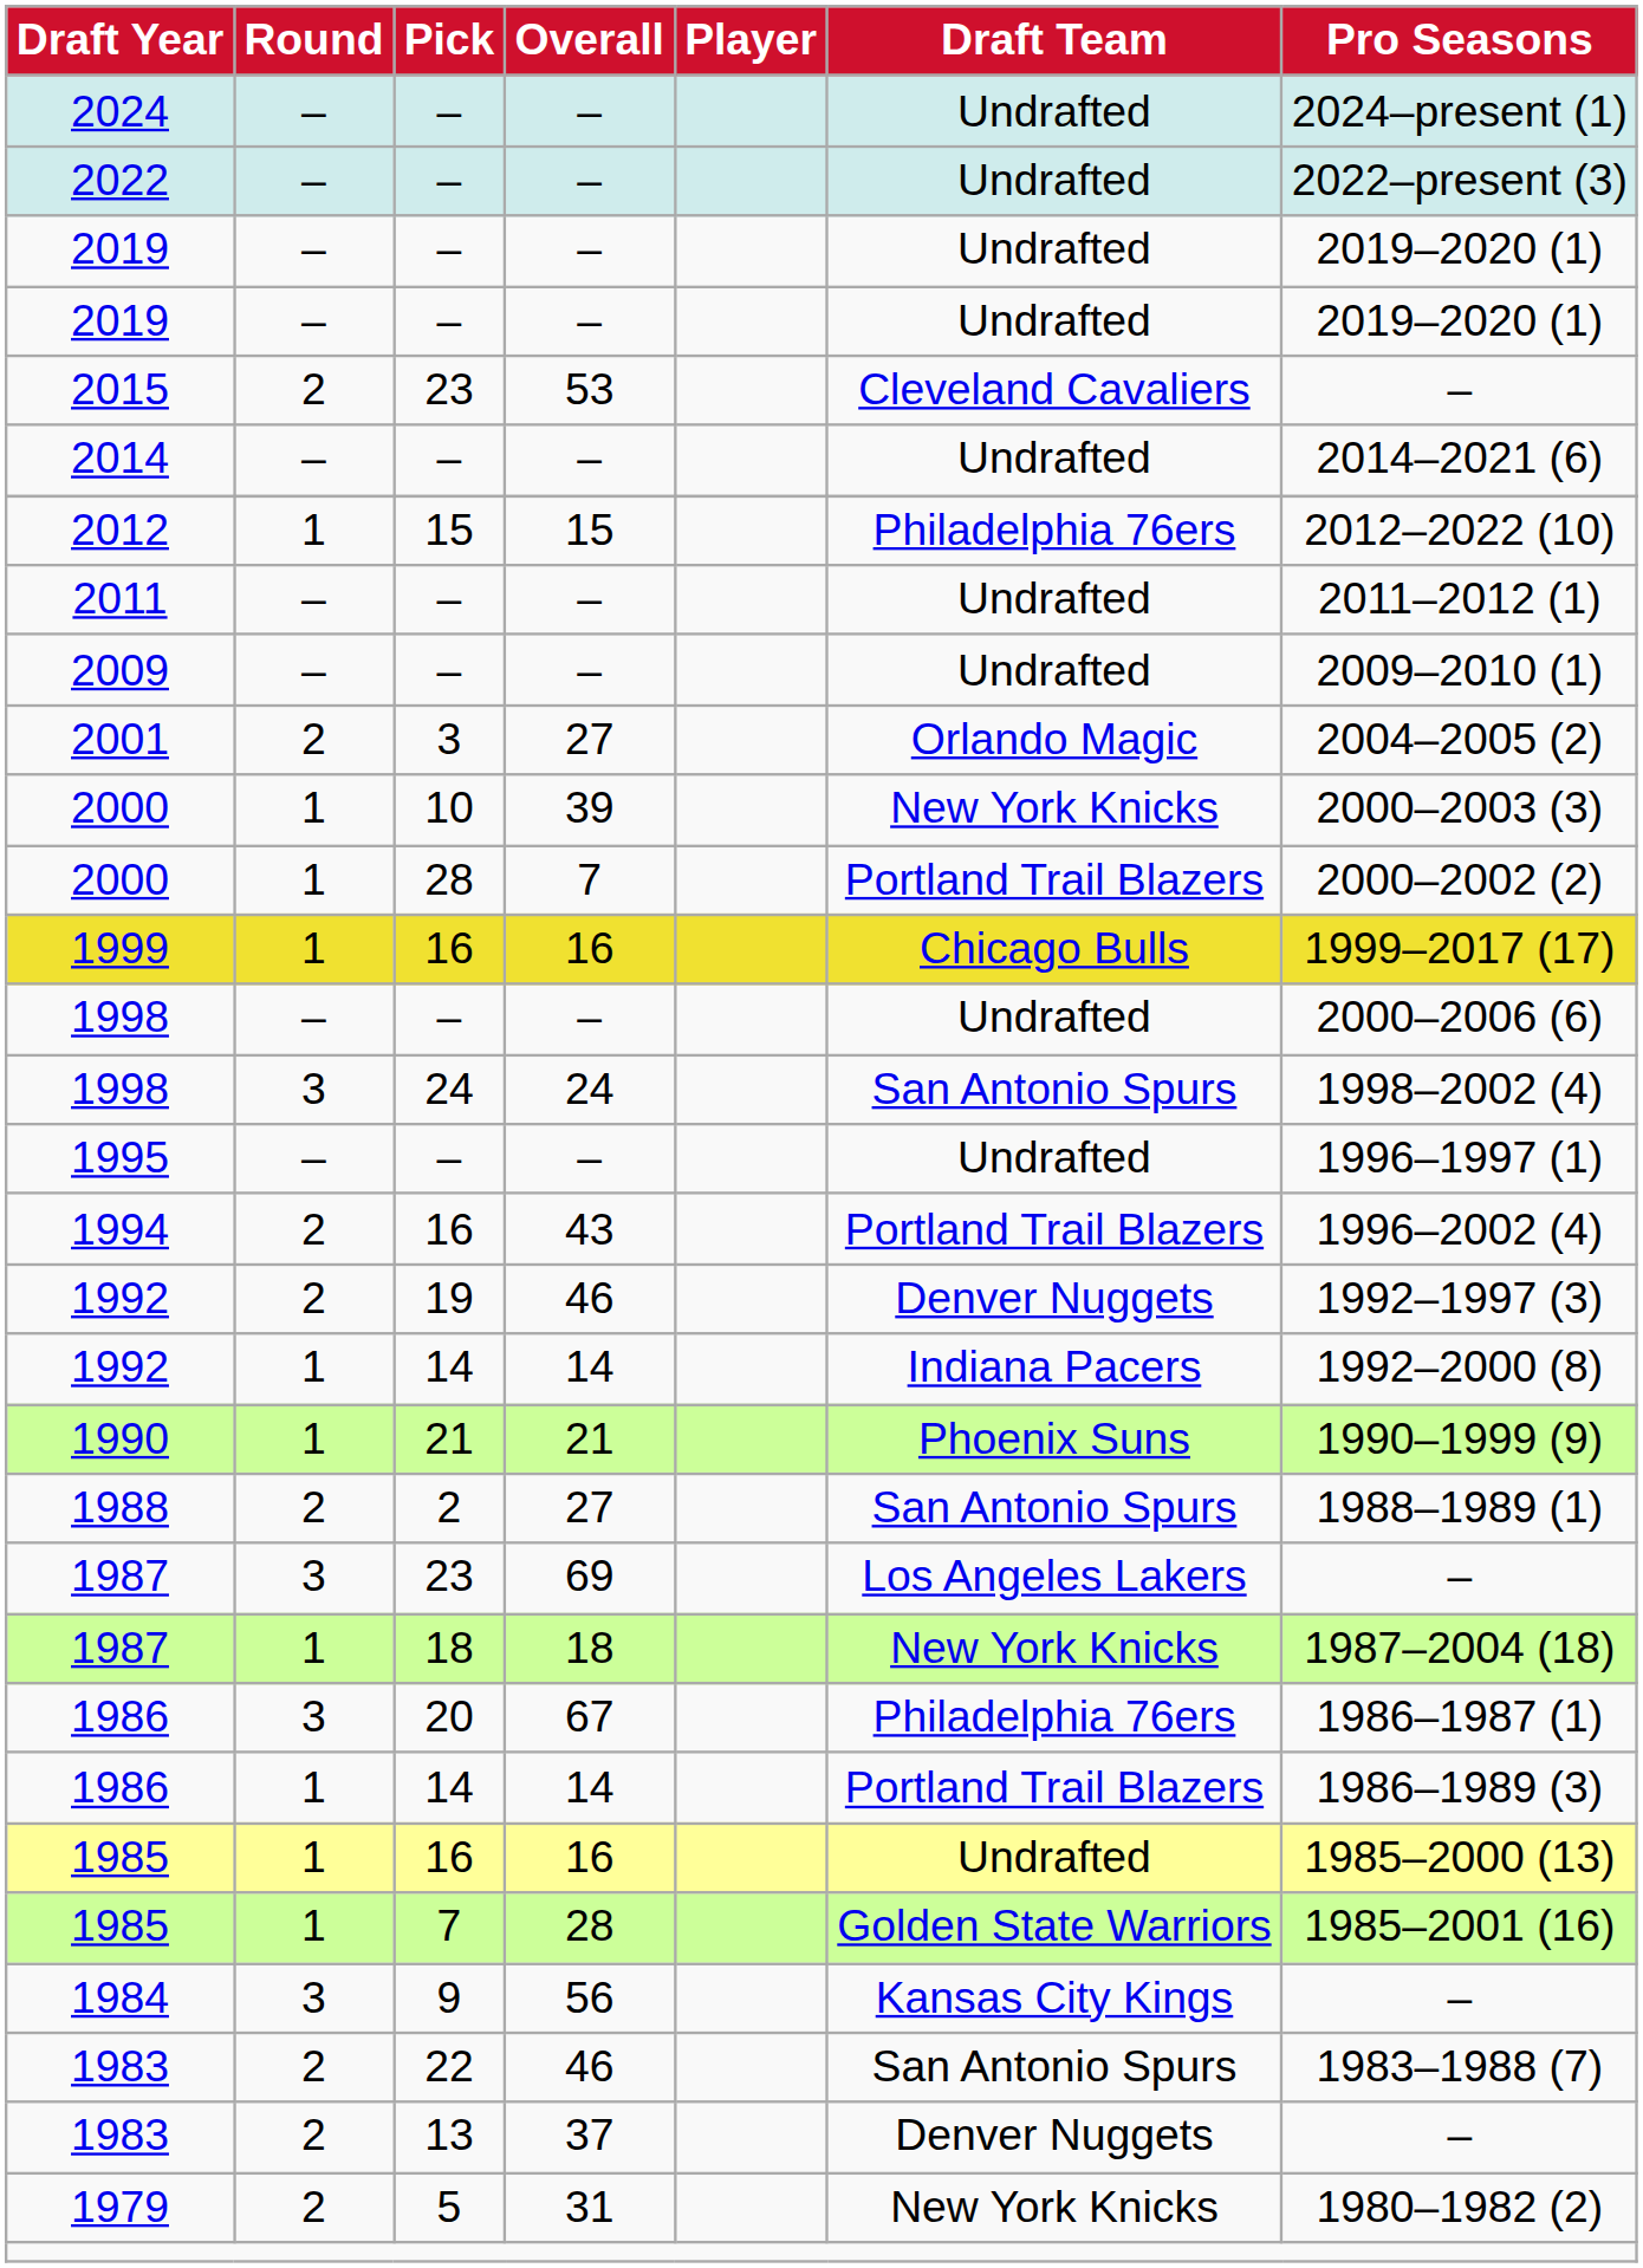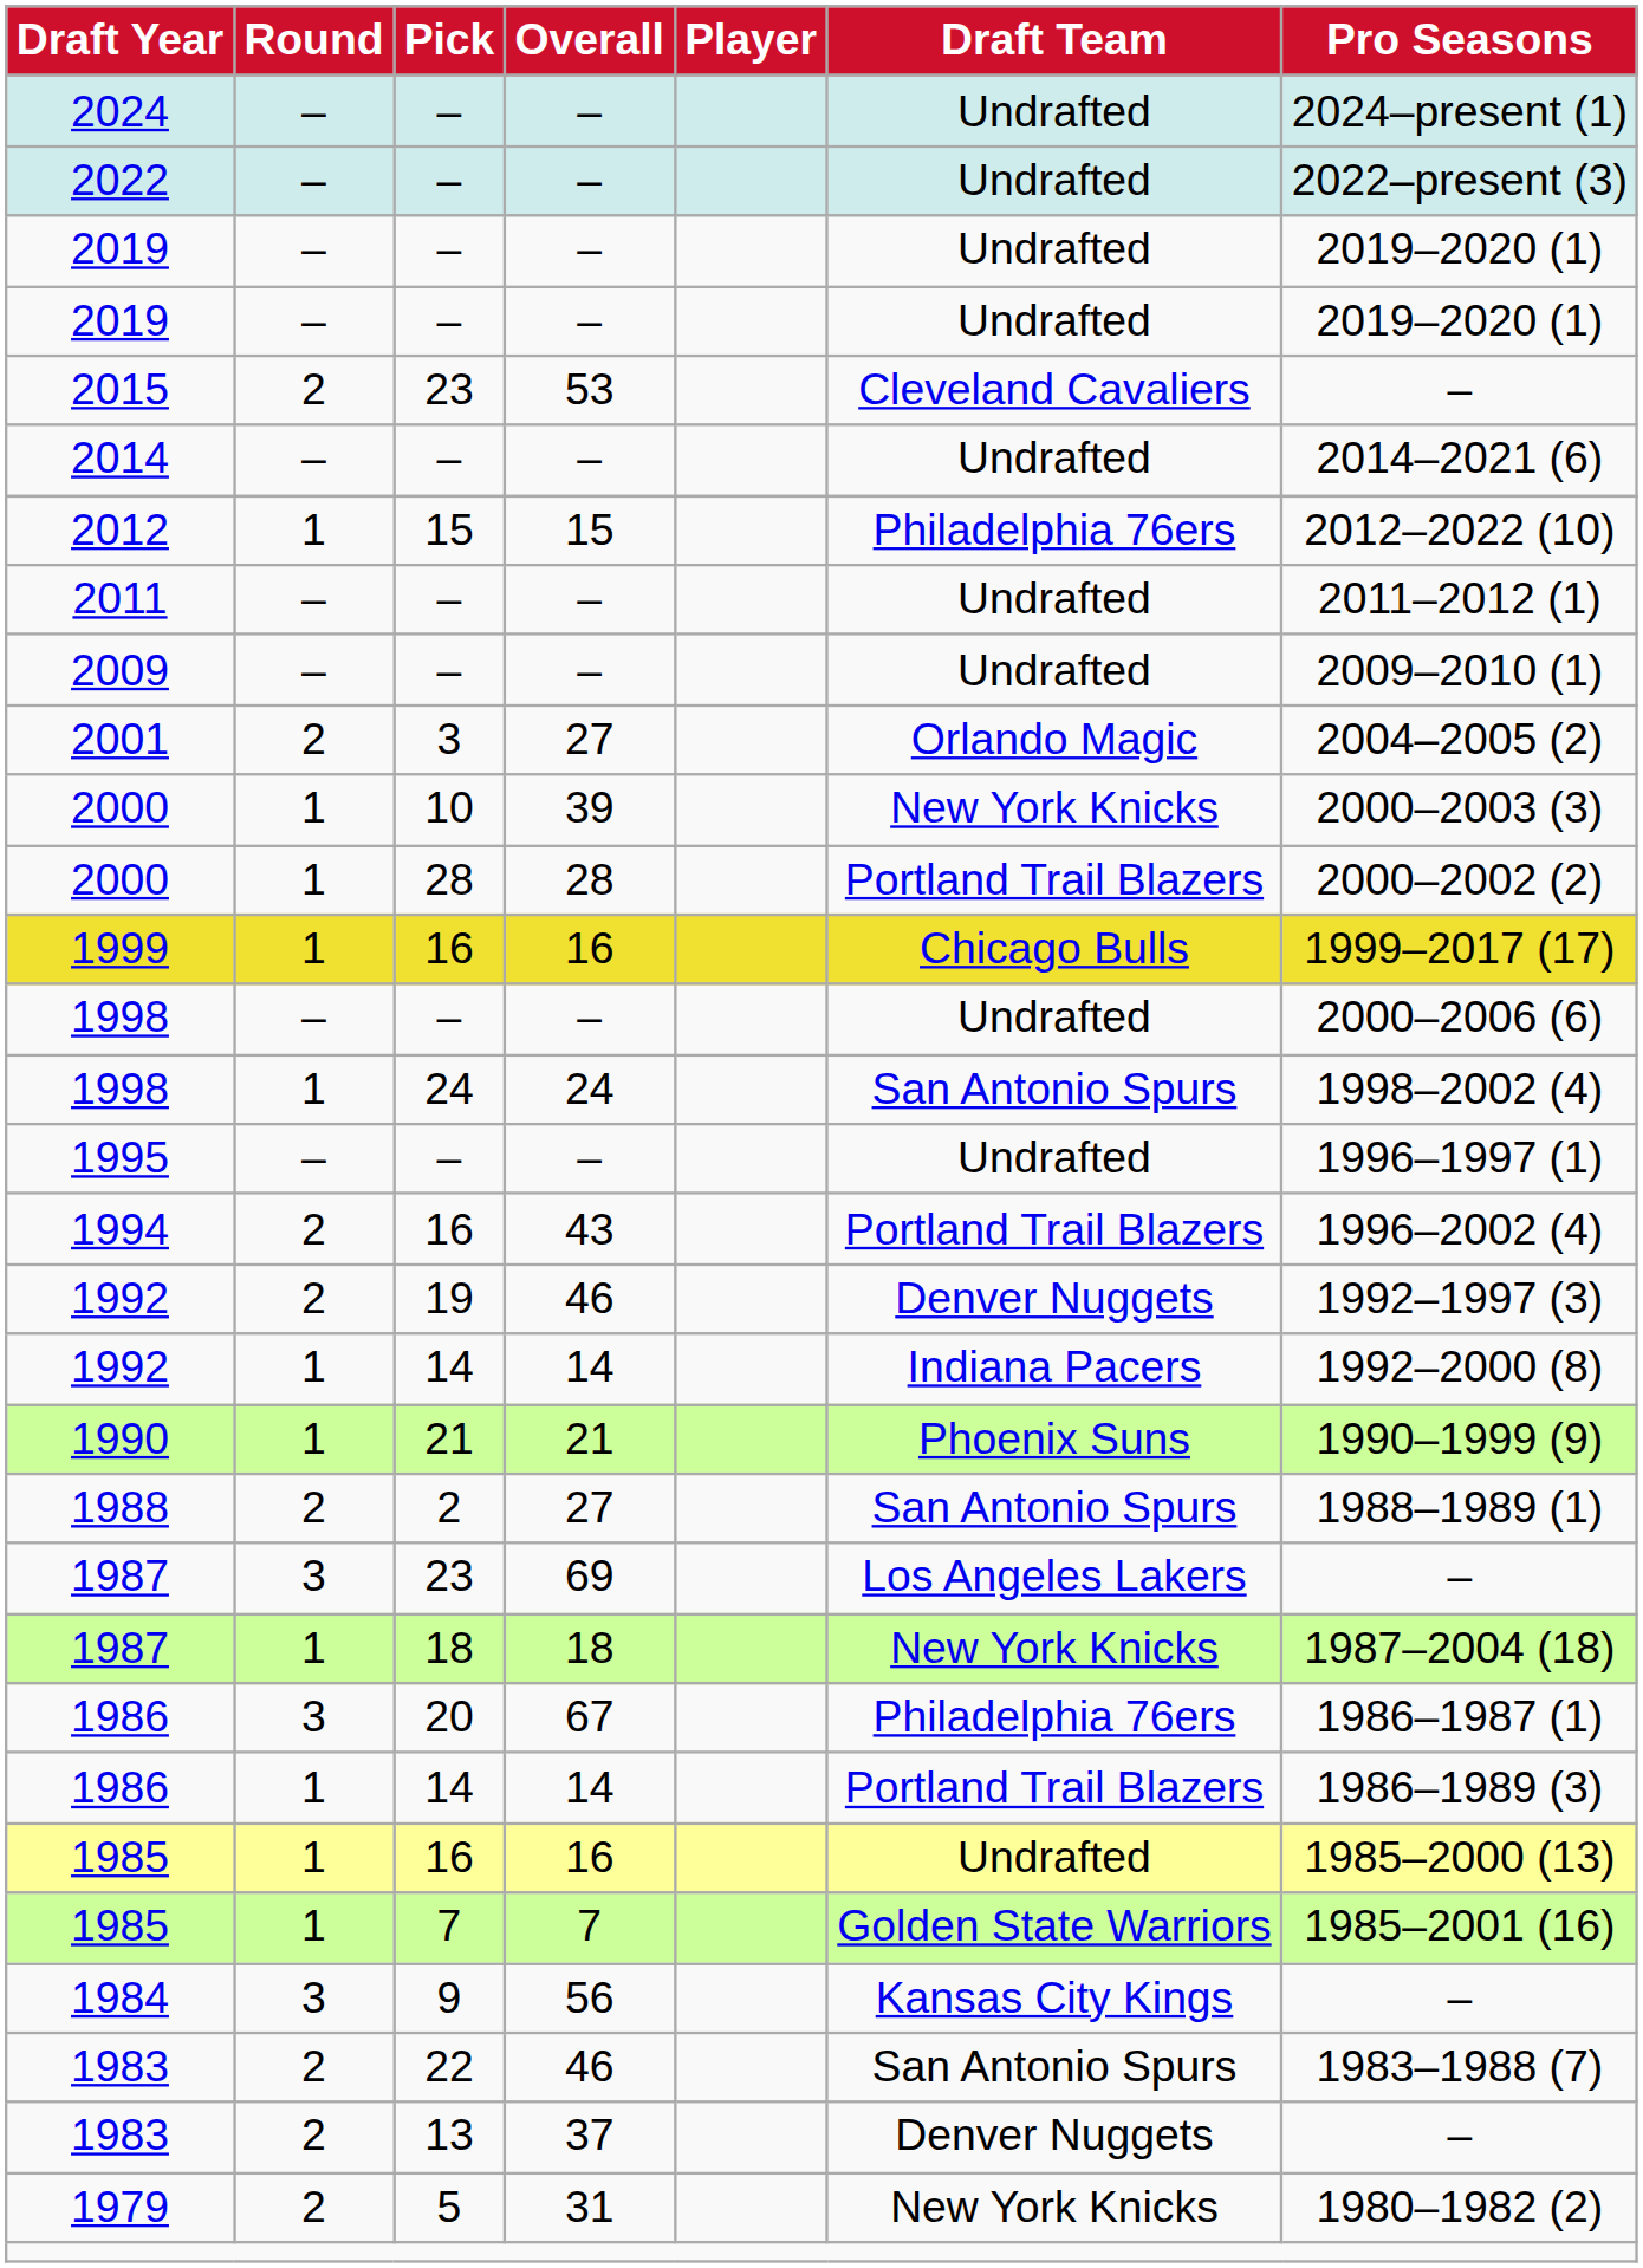 <table class="wikitable sortable" style="text-align:center">
 <tr>
 <th style="background:#CF102D; color: #ffffff">Draft Year</th>
 <th style="background:#CF102D; color: #ffffff">Round</th>
 <th style="background:#CF102D; color: #ffffff">Pick</th>
 <th style="background:#CF102D; color: #ffffff">Overall</th>
 <th style="background:#CF102D; color: #ffffff">Player</th>
 <th style="background:#CF102D; color: #ffffff">Draft Team</th>
 <th style="background:#CF102D; color: #ffffff">Pro Seasons</th>
 </tr>
 <tr style="background:#CFECEC">
 <td><a href='#'>2024</a></td>
 <td>–</td>
 <td>–</td>
 <td>–</td>
 <td></td>
 <td>Undrafted</td>
 <td>2024–present (1)</td>
 </tr>
 <tr style="background:#CFECEC">
 <td><a href='#'>2022</a></td>
 <td>–</td>
 <td>–</td>
 <td>–</td>
 <td></td>
 <td>Undrafted</td>
 <td>2022–present (3)</td>
 </tr>
 <tr>
 <td><a href='#'>2019</a></td>
 <td>–</td>
 <td>–</td>
 <td>–</td>
 <td></td>
 <td>Undrafted</td>
 <td>2019–2020 (1)</td>
 </tr>
 <tr>
 <td><a href='#'>2019</a></td>
 <td>–</td>
 <td>–</td>
 <td>–</td>
 <td></td>
 <td>Undrafted</td>
 <td>2019–2020 (1)</td>
 </tr>
 <tr>
 <td><a href='#'>2015</a></td>
 <td>2</td>
 <td>23</td>
 <td>53</td>
 <td></td>
 <td><a href='#'>Cleveland Cavaliers</a></td>
 <td>–</td>
 </tr>
 <tr>
 <td><a href='#'>2014</a></td>
 <td>–</td>
 <td>–</td>
 <td>–</td>
 <td></td>
 <td>Undrafted</td>
 <td>2014–2021 (6)</td>
 </tr>
 <tr>
 </tr>
 <tr>
 <td><a href='#'>2012</a></td>
 <td>1</td>
 <td>15</td>
 <td>15</td>
 <td></td>
 <td><a href='#'>Philadelphia 76ers</a></td>
 <td>2012–2022 (10)</td>
 </tr>
 <tr>
 <td><a href='#'>2011</a></td>
 <td>–</td>
 <td>–</td>
 <td>–</td>
 <td></td>
 <td>Undrafted</td>
 <td>2011–2012 (1)</td>
 </tr>
 <tr>
 <td><a href='#'>2009</a></td>
 <td>–</td>
 <td>–</td>
 <td>–</td>
 <td></td>
 <td>Undrafted</td>
 <td>2009–2010 (1)</td>
 </tr>
 <tr>
 <td><a href='#'>2001</a></td>
 <td>2</td>
 <td>3</td>
 <td>27</td>
 <td></td>
 <td><a href='#'>Orlando Magic</a></td>
 <td>2004–2005 (2)</td>
 </tr>
 <tr>
 <td><a href='#'>2000</a></td>
 <td>1</td>
 <td>10</td>
 <td>39</td>
 <td></td>
 <td><a href='#'>New York Knicks</a></td>
 <td>2000–2003 (3)</td>
 </tr>
 <tr>
 <td><a href='#'>2000</a></td>
 <td>1</td>
 <td>28</td>
-<td>7</td>
+<td>28</td>
 <td></td>
 <td><a href='#'>Portland Trail Blazers</a></td>
 <td>2000–2002 (2)</td>
 </tr>
 <tr style="background:#F0E130">
 <td><a href='#'>1999</a></td>
 <td>1</td>
 <td>16</td>
 <td>16</td>
 <td></td>
 <td><a href='#'>Chicago Bulls</a></td>
 <td>1999–2017 (17)</td>
 </tr>
 <tr>
 <td><a href='#'>1998</a></td>
 <td>–</td>
 <td>–</td>
 <td>–</td>
 <td></td>
 <td>Undrafted</td>
 <td>2000–2006 (6)</td>
 </tr>
 <tr>
 <td><a href='#'>1998</a></td>
-<td>3</td>
+<td>1</td>
 <td>24</td>
 <td>24</td>
 <td></td>
 <td><a href='#'>San Antonio Spurs</a></td>
 <td>1998–2002 (4)</td>
 </tr>
 <tr>
 <td><a href='#'>1995</a></td>
 <td>–</td>
 <td>–</td>
 <td>–</td>
 <td></td>
 <td>Undrafted</td>
 <td>1996–1997 (1)</td>
 </tr>
 <tr>
 <td><a href='#'>1994</a></td>
 <td>2</td>
 <td>16</td>
 <td>43</td>
 <td></td>
 <td><a href='#'>Portland Trail Blazers</a></td>
 <td>1996–2002 (4)</td>
 </tr>
 <tr>
 <td><a href='#'>1992</a></td>
 <td>2</td>
 <td>19</td>
 <td>46</td>
 <td></td>
 <td><a href='#'>Denver Nuggets</a></td>
 <td>1992–1997 (3)</td>
 </tr>
 <tr>
 <td><a href='#'>1992</a></td>
 <td>1</td>
 <td>14</td>
 <td>14</td>
 <td></td>
 <td><a href='#'>Indiana Pacers</a></td>
 <td>1992–2000 (8)</td>
 </tr>
 <tr style="background:#CCFF99">
 <td><a href='#'>1990</a></td>
 <td>1</td>
 <td>21</td>
 <td>21</td>
 <td></td>
 <td><a href='#'>Phoenix Suns</a></td>
 <td>1990–1999 (9)</td>
 </tr>
 <tr>
 <td><a href='#'>1988</a></td>
 <td>2</td>
 <td>2</td>
 <td>27</td>
 <td></td>
 <td><a href='#'>San Antonio Spurs</a></td>
 <td>1988–1989 (1)</td>
 </tr>
 <tr (0)>
 <td><a href='#'>1987</a></td>
 <td>3</td>
 <td>23</td>
 <td>69</td>
 <td></td>
 <td><a href='#'>Los Angeles Lakers</a></td>
 <td>–</td>
 </tr>
 <tr style="background:#CCFF99">
 <td><a href='#'>1987</a></td>
 <td>1</td>
 <td>18</td>
 <td>18</td>
 <td></td>
 <td><a href='#'>New York Knicks</a></td>
 <td>1987–2004 (18)</td>
 </tr>
 <tr>
 <td><a href='#'>1986</a></td>
 <td>3</td>
 <td>20</td>
 <td>67</td>
 <td></td>
 <td><a href='#'>Philadelphia 76ers</a></td>
 <td>1986–1987 (1)</td>
 </tr>
 <tr>
 <td><a href='#'>1986</a></td>
 <td>1</td>
 <td>14</td>
 <td>14</td>
 <td></td>
 <td><a href='#'>Portland Trail Blazers</a></td>
 <td>1986–1989 (3)</td>
 </tr>
 <tr style="background:#FFFF99">
 <td><a href='#'>1985</a></td>
 <td>1</td>
 <td>16</td>
 <td>16</td>
 <td></td>
 <td>Undrafted</td>
 <td>1985–2000 (13)</td>
 </tr>
 <tr style="background:#CCFF99">
 <td><a href='#'>1985</a></td>
 <td>1</td>
 <td>7</td>
-<td>28</td>
+<td>7</td>
 <td></td>
 <td><a href='#'>Golden State Warriors</a></td>
 <td>1985–2001 (16)</td>
 </tr>
 <tr>
 <td><a href='#'>1984</a></td>
 <td>3</td>
 <td>9</td>
 <td>56</td>
 <td></td>
 <td><a href='#'>Kansas City Kings</a></td>
 <td>–</td>
 </tr>
 <tr>
 <td><a href='#'>1983</a></td>
 <td>2</td>
 <td>22</td>
 <td>46</td>
 <td></td>
 <td>San Antonio Spurs</td>
 <td>1983–1988 (7)</td>
 </tr>
 <tr>
 <td><a href='#'>1983</a></td>
 <td>2</td>
 <td>13</td>
 <td>37</td>
 <td></td>
 <td>Denver Nuggets</td>
 <td>–</td>
 </tr>
 <tr>
 <td><a href='#'>1979</a></td>
 <td>2</td>
 <td>5</td>
 <td>31</td>
 <td></td>
 <td>New York Knicks</td>
 <td>1980–1982 (2)</td>
 </tr>
 <tr>
 <td colspan=10 align=center>    </td>
 </tr>
 </table>
